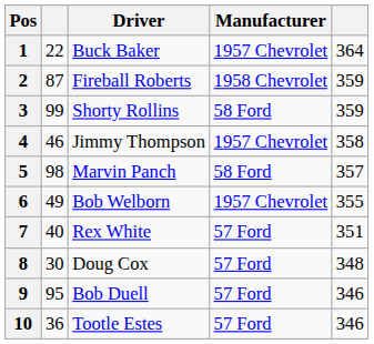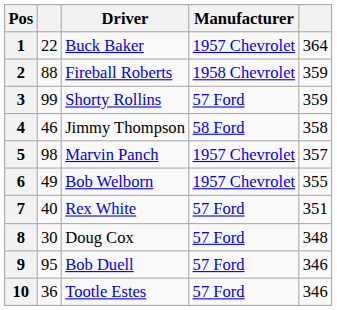 <table class="wikitable" style="font-size:95%">
 <tr>
 <th>Pos</th>
 <th></th>
 <th>Driver</th>
 <th>Manufacturer</th>
 <th></th>
 </tr>
 <tr>
 <th>1</th>
 <td>22</td>
 <td><a href='#'>Buck Baker</a></td>
 <td><a href='#'>1957 Chevrolet</a></td>
 <td>364</td>
 </tr>
 <tr>
 <th>2</th>
-<td>87</td>
+<td>88</td>
 <td><a href='#'>Fireball Roberts</a></td>
 <td><a href='#'>1958 Chevrolet</a></td>
 <td>359</td>
 </tr>
 <tr>
 <th>3</th>
 <td>99</td>
 <td><a href='#'>Shorty Rollins</a></td>
-<td><a href='#'>58 Ford</a></td>
+<td><a href='#'>57 Ford</a></td>
 <td>359</td>
 </tr>
 <tr>
 <th>4</th>
 <td>46</td>
 <td>Jimmy Thompson</td>
-<td><a href='#'>1957 Chevrolet</a></td>
+<td><a href='#'>58 Ford</a></td>
 <td>358</td>
 </tr>
 <tr>
 <th>5</th>
 <td>98</td>
 <td><a href='#'>Marvin Panch</a></td>
-<td><a href='#'>58 Ford</a></td>
+<td><a href='#'>1957 Chevrolet</a></td>
 <td>357</td>
 </tr>
 <tr>
 <th>6</th>
 <td>49</td>
 <td><a href='#'>Bob Welborn</a></td>
 <td><a href='#'>1957 Chevrolet</a></td>
 <td>355</td>
 </tr>
 <tr>
 <th>7</th>
 <td>40</td>
 <td><a href='#'>Rex White</a></td>
 <td><a href='#'>57 Ford</a></td>
 <td>351</td>
 </tr>
 <tr>
 <th>8</th>
 <td>30</td>
 <td>Doug Cox</td>
 <td><a href='#'>57 Ford</a></td>
 <td>348</td>
 </tr>
 <tr>
 <th>9</th>
 <td>95</td>
 <td><a href='#'>Bob Duell</a></td>
 <td><a href='#'>57 Ford</a></td>
 <td>346</td>
 </tr>
 <tr>
 <th>10</th>
 <td>36</td>
 <td><a href='#'>Tootle Estes</a></td>
 <td><a href='#'>57 Ford</a></td>
 <td>346</td>
 </tr>
 </table>
